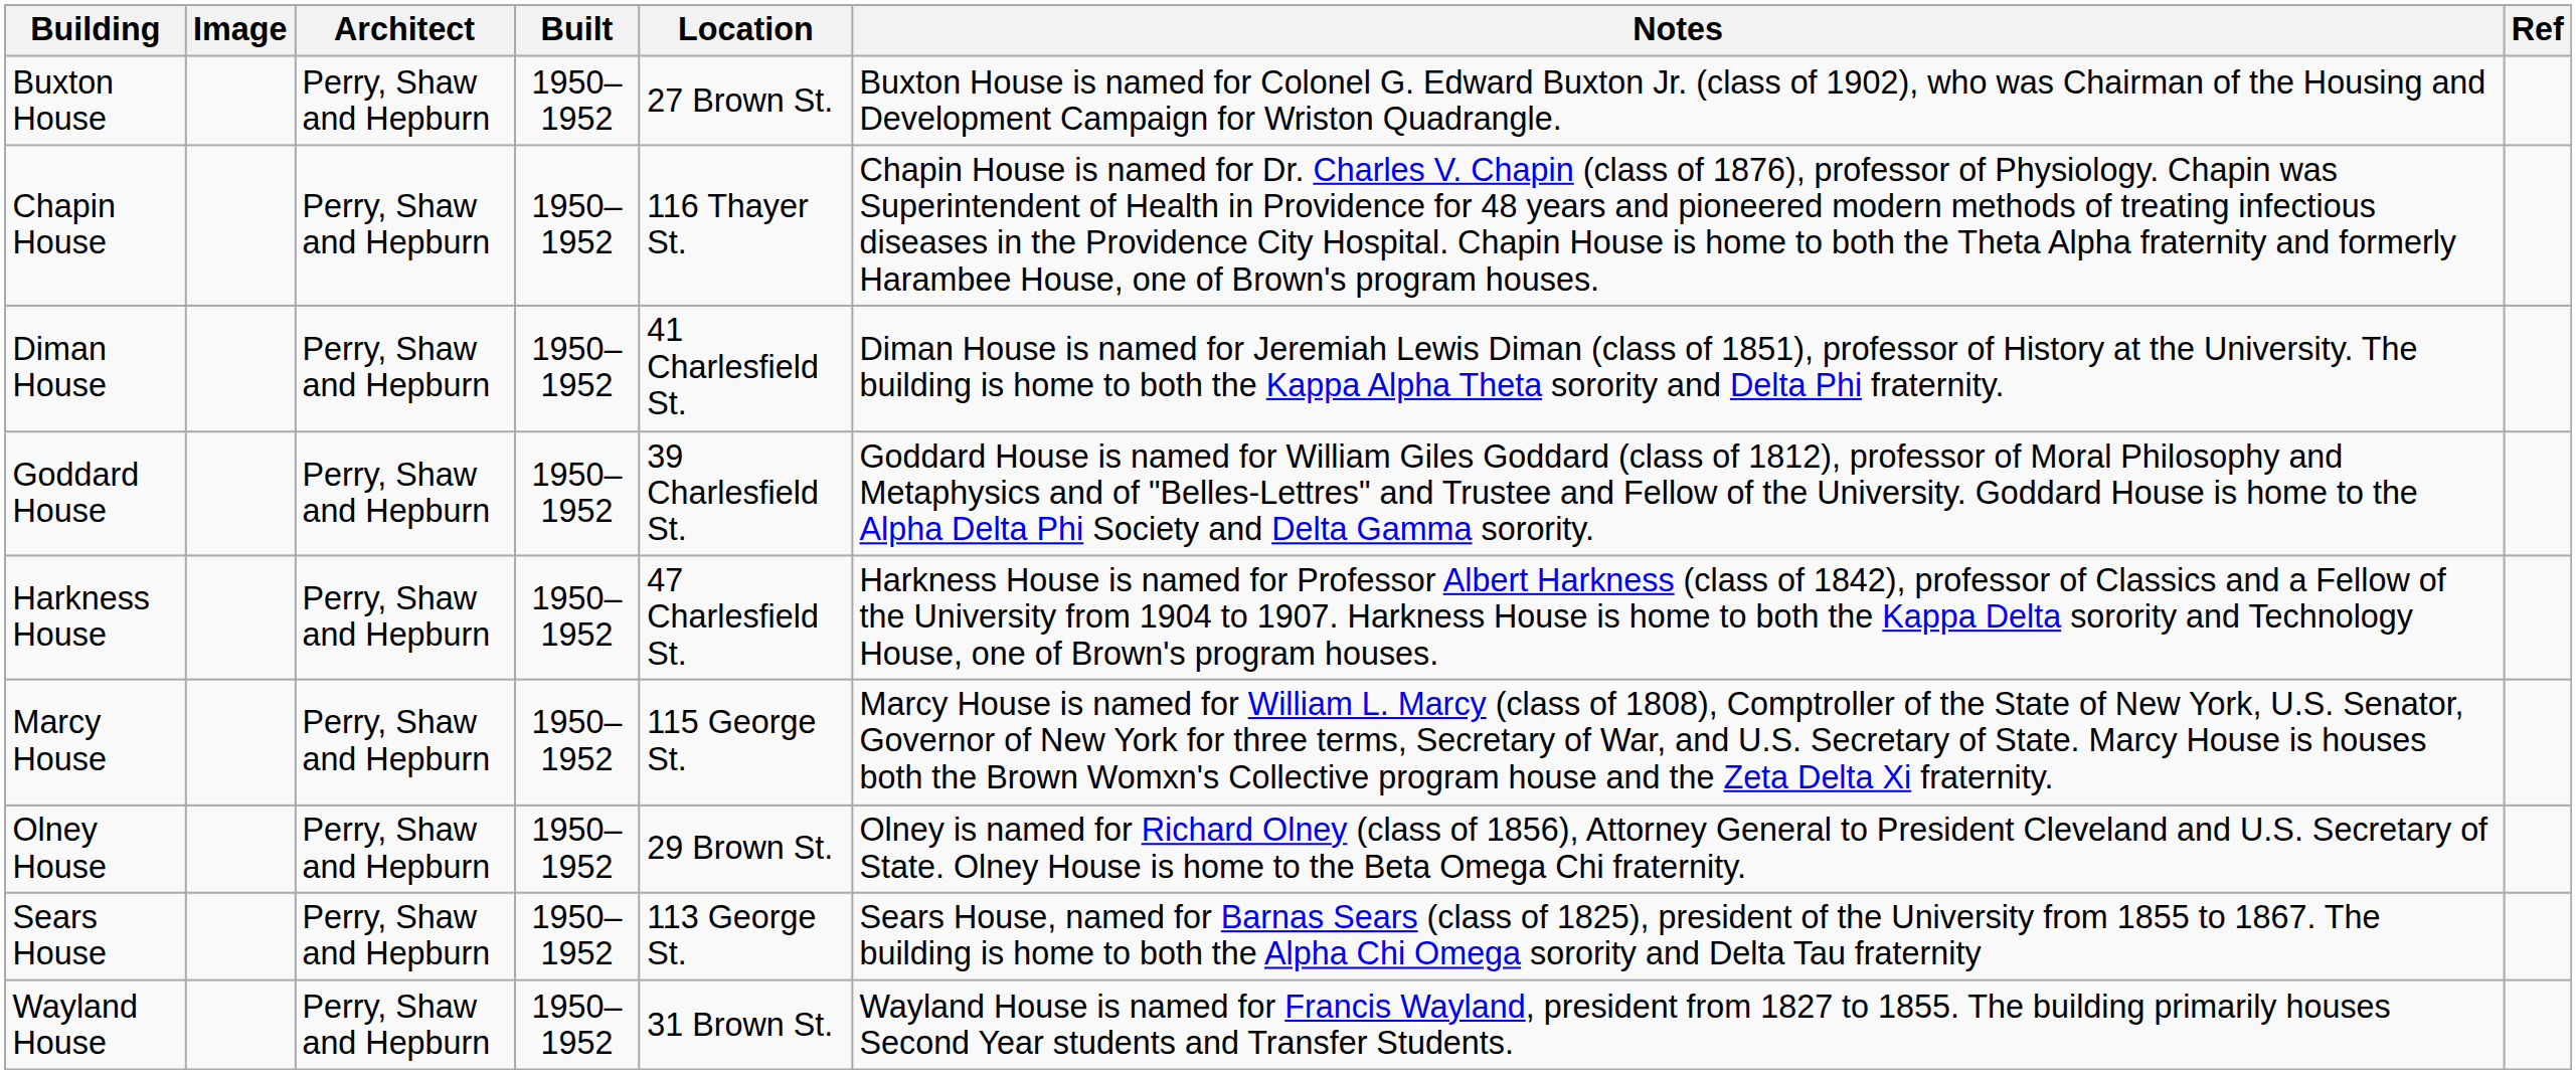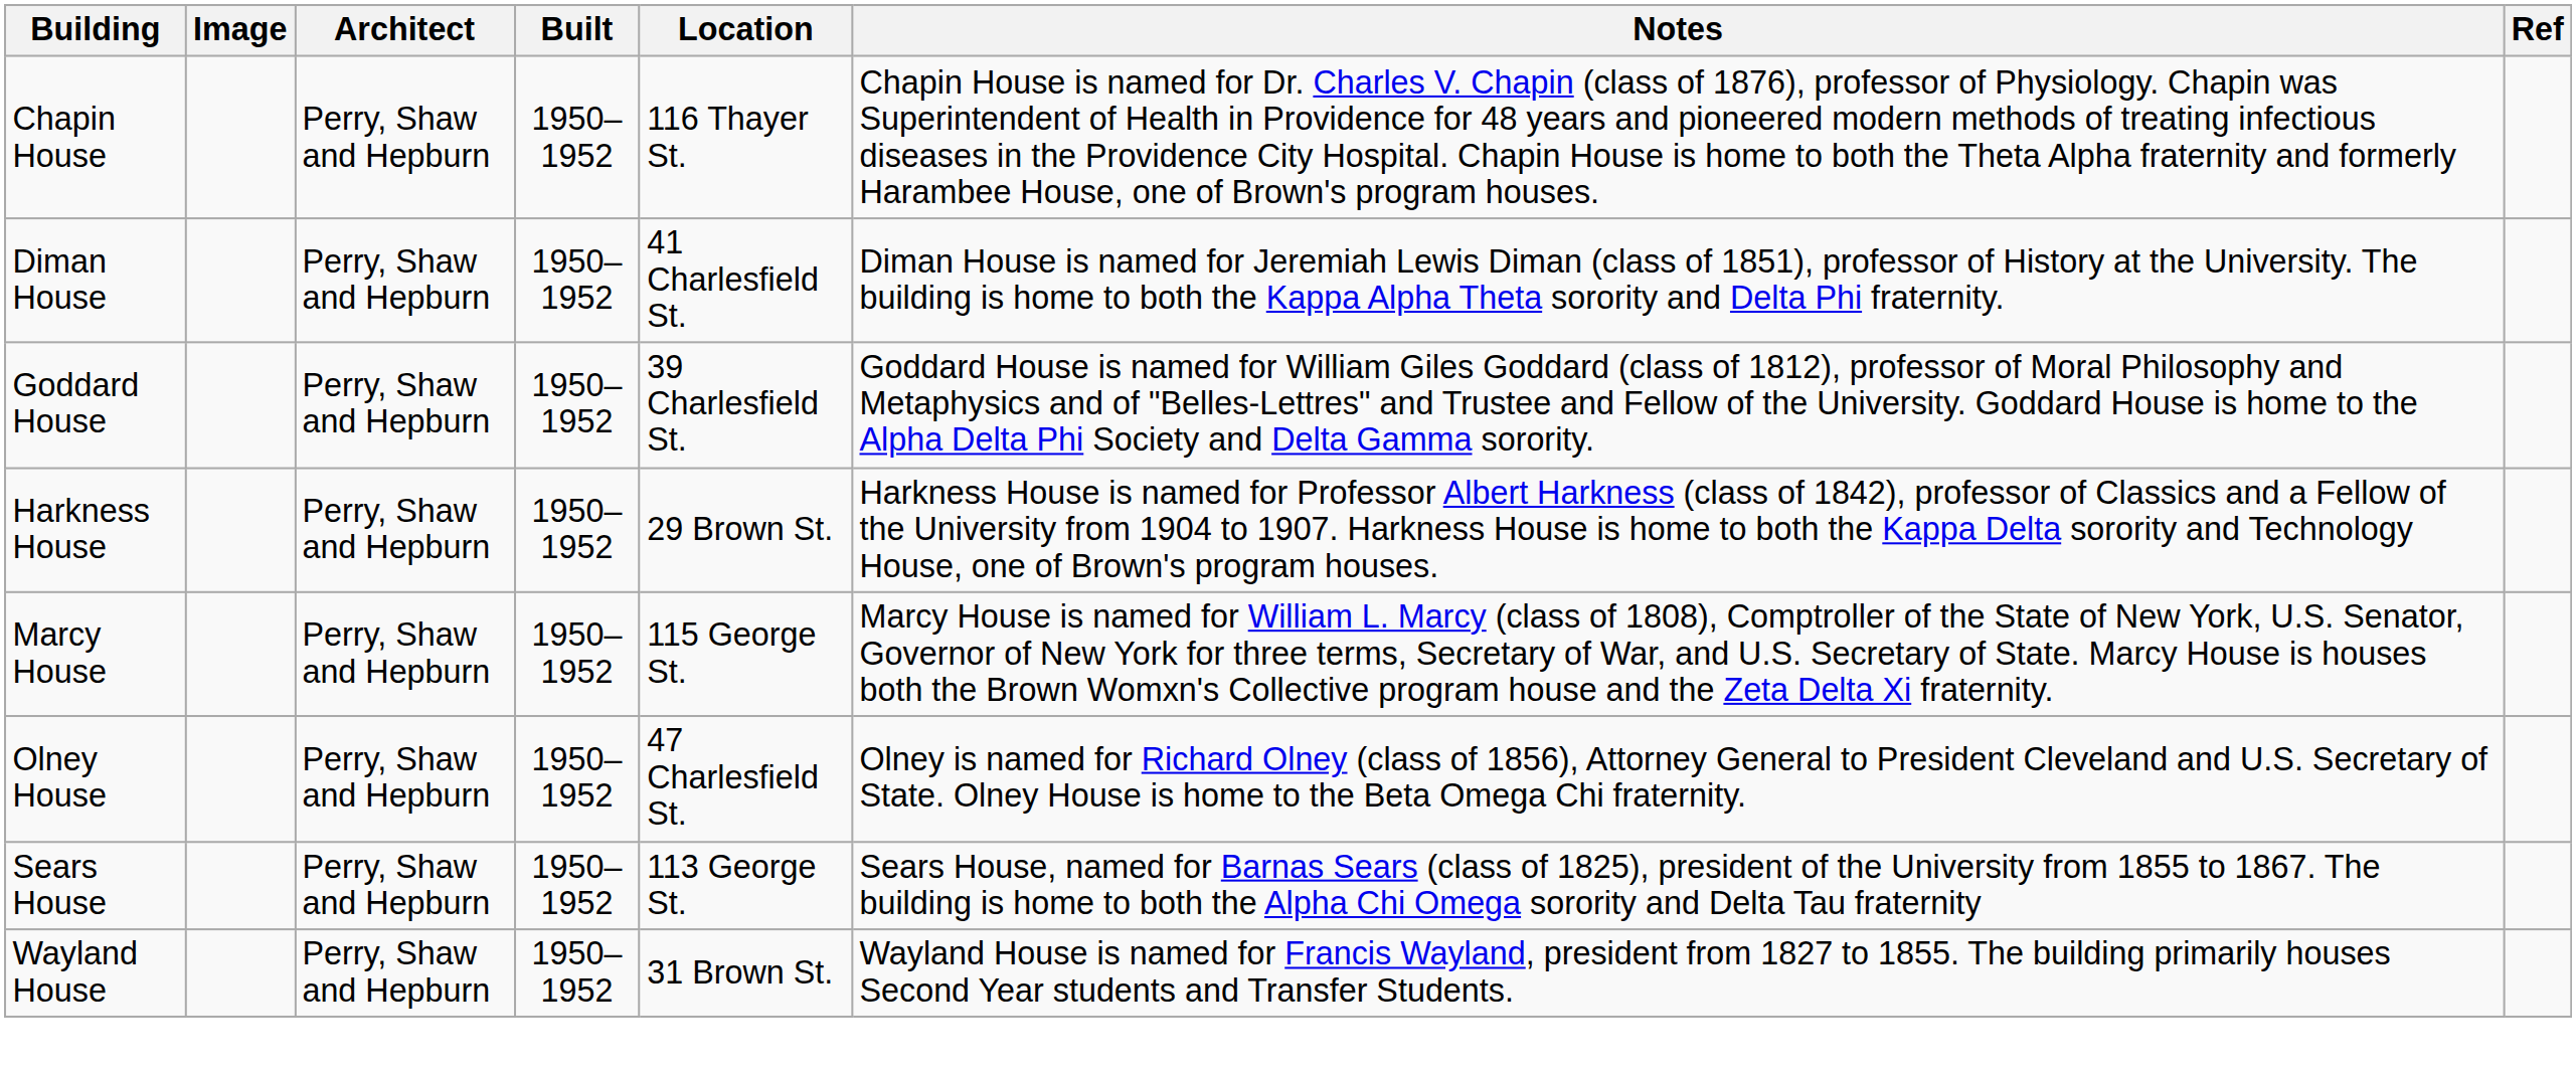 <table class="wikitable sortable" style="width:100%">
 <tr>
 <th>Building</th>
 <th class="unsortable">Image</th>
 <th>Architect</th>
 <th>Built</th>
 <th>Location</th>
 <th class="unsortable">Notes</th>
 <th class="unsortable">Ref</th>
-</tr>
-<tr>
-<td>Buxton House</td>
-<td align="center"></td>
-<td>Perry, Shaw and Hepburn</td>
-<td align="center">1950–1952</td>
-<td>27 Brown St.</td>
-<td>Buxton House is named for Colonel G. Edward Buxton Jr. (class of 1902), who was Chairman of the Housing and Development Campaign for Wriston Quadrangle.</td>
-<td align="center"></td>
 </tr>
 <tr>
 <td>Chapin House</td>
 <td align="center"></td>
 <td>Perry, Shaw and Hepburn</td>
 <td align="center">1950–1952</td>
 <td>116 Thayer St.</td>
 <td>Chapin House is named for Dr. <a href='#'>Charles V. Chapin</a> (class of 1876), professor of Physiology. Chapin was Superintendent of Health in Providence for 48 years and pioneered modern methods of treating infectious diseases in the Providence City Hospital. Chapin House is home to both the Theta Alpha fraternity and formerly Harambee House, one of Brown's program houses.</td>
 <td align="center"></td>
 </tr>
 <tr>
 <td>Diman House</td>
 <td align="center"></td>
 <td>Perry, Shaw and Hepburn</td>
 <td align="center">1950–1952</td>
 <td>41 Charlesfield St.</td>
 <td>Diman House is named for Jeremiah Lewis Diman (class of 1851), professor of History at the University. The building is home to both the <a href='#'>Kappa Alpha Theta</a> sorority and <a href='#'>Delta Phi</a> fraternity.</td>
 <td align="center"></td>
 </tr>
 <tr>
 <td>Goddard House</td>
 <td align="center"></td>
 <td>Perry, Shaw and Hepburn</td>
 <td align="center">1950–1952</td>
 <td>39 Charlesfield St.</td>
 <td>Goddard House is named for William Giles Goddard (class of 1812), professor of Moral Philosophy and Metaphysics and of "Belles-Lettres" and Trustee and Fellow of the University. Goddard House is home to the <a href='#'>Alpha Delta Phi</a> Society and <a href='#'>Delta Gamma</a> sorority.</td>
 <td align="center"></td>
 </tr>
 <tr>
 <td>Harkness House</td>
 <td align="center"></td>
 <td>Perry, Shaw and Hepburn</td>
 <td align="center">1950–1952</td>
-<td>47 Charlesfield St.</td>
+<td>29 Brown St.</td>
 <td>Harkness House is named for Professor <a href='#'>Albert Harkness</a> (class of 1842), professor of Classics and a Fellow of the University from 1904 to 1907. Harkness House is home to both the <a href='#'>Kappa Delta</a> sorority and Technology House, one of Brown's program houses.</td>
 <td align="center"></td>
 </tr>
 <tr>
 <td>Marcy House</td>
 <td align="center"></td>
 <td>Perry, Shaw and Hepburn</td>
 <td align="center">1950–1952</td>
 <td>115 George St.</td>
 <td>Marcy House is named for <a href='#'>William L. Marcy</a> (class of 1808), Comptroller of the State of New York, U.S. Senator, Governor of New York for three terms, Secretary of War, and U.S. Secretary of State. Marcy House is houses both the Brown Womxn's Collective program house and the <a href='#'>Zeta Delta Xi</a> fraternity.</td>
 <td align="center"></td>
 </tr>
 <tr>
 <td>Olney House</td>
 <td align="center"></td>
 <td>Perry, Shaw and Hepburn</td>
 <td align="center">1950–1952</td>
-<td>29 Brown St.</td>
+<td>47 Charlesfield St.</td>
 <td>Olney is named for <a href='#'>Richard Olney</a> (class of 1856), Attorney General to President Cleveland and U.S. Secretary of State. Olney House is home to the Beta Omega Chi fraternity.</td>
 <td align="center"></td>
 </tr>
 <tr>
 <td>Sears House</td>
 <td align="center"></td>
 <td>Perry, Shaw and Hepburn</td>
 <td align="center">1950–1952</td>
 <td>113 George St.</td>
 <td>Sears House, named for <a href='#'>Barnas Sears</a> (class of 1825), president of the University from 1855 to 1867. The building is home to both the <a href='#'>Alpha Chi Omega</a> sorority and Delta Tau fraternity</td>
 <td align="center"></td>
 </tr>
 <tr>
 <td>Wayland House</td>
 <td align="center"></td>
 <td>Perry, Shaw and Hepburn</td>
 <td align="center">1950–1952</td>
 <td>31 Brown St.</td>
 <td>Wayland House is named for <a href='#'>Francis Wayland</a>, president from 1827 to 1855. The building primarily houses Second Year students and Transfer Students.</td>
 <td align="center"></td>
 </tr>
 </table>
